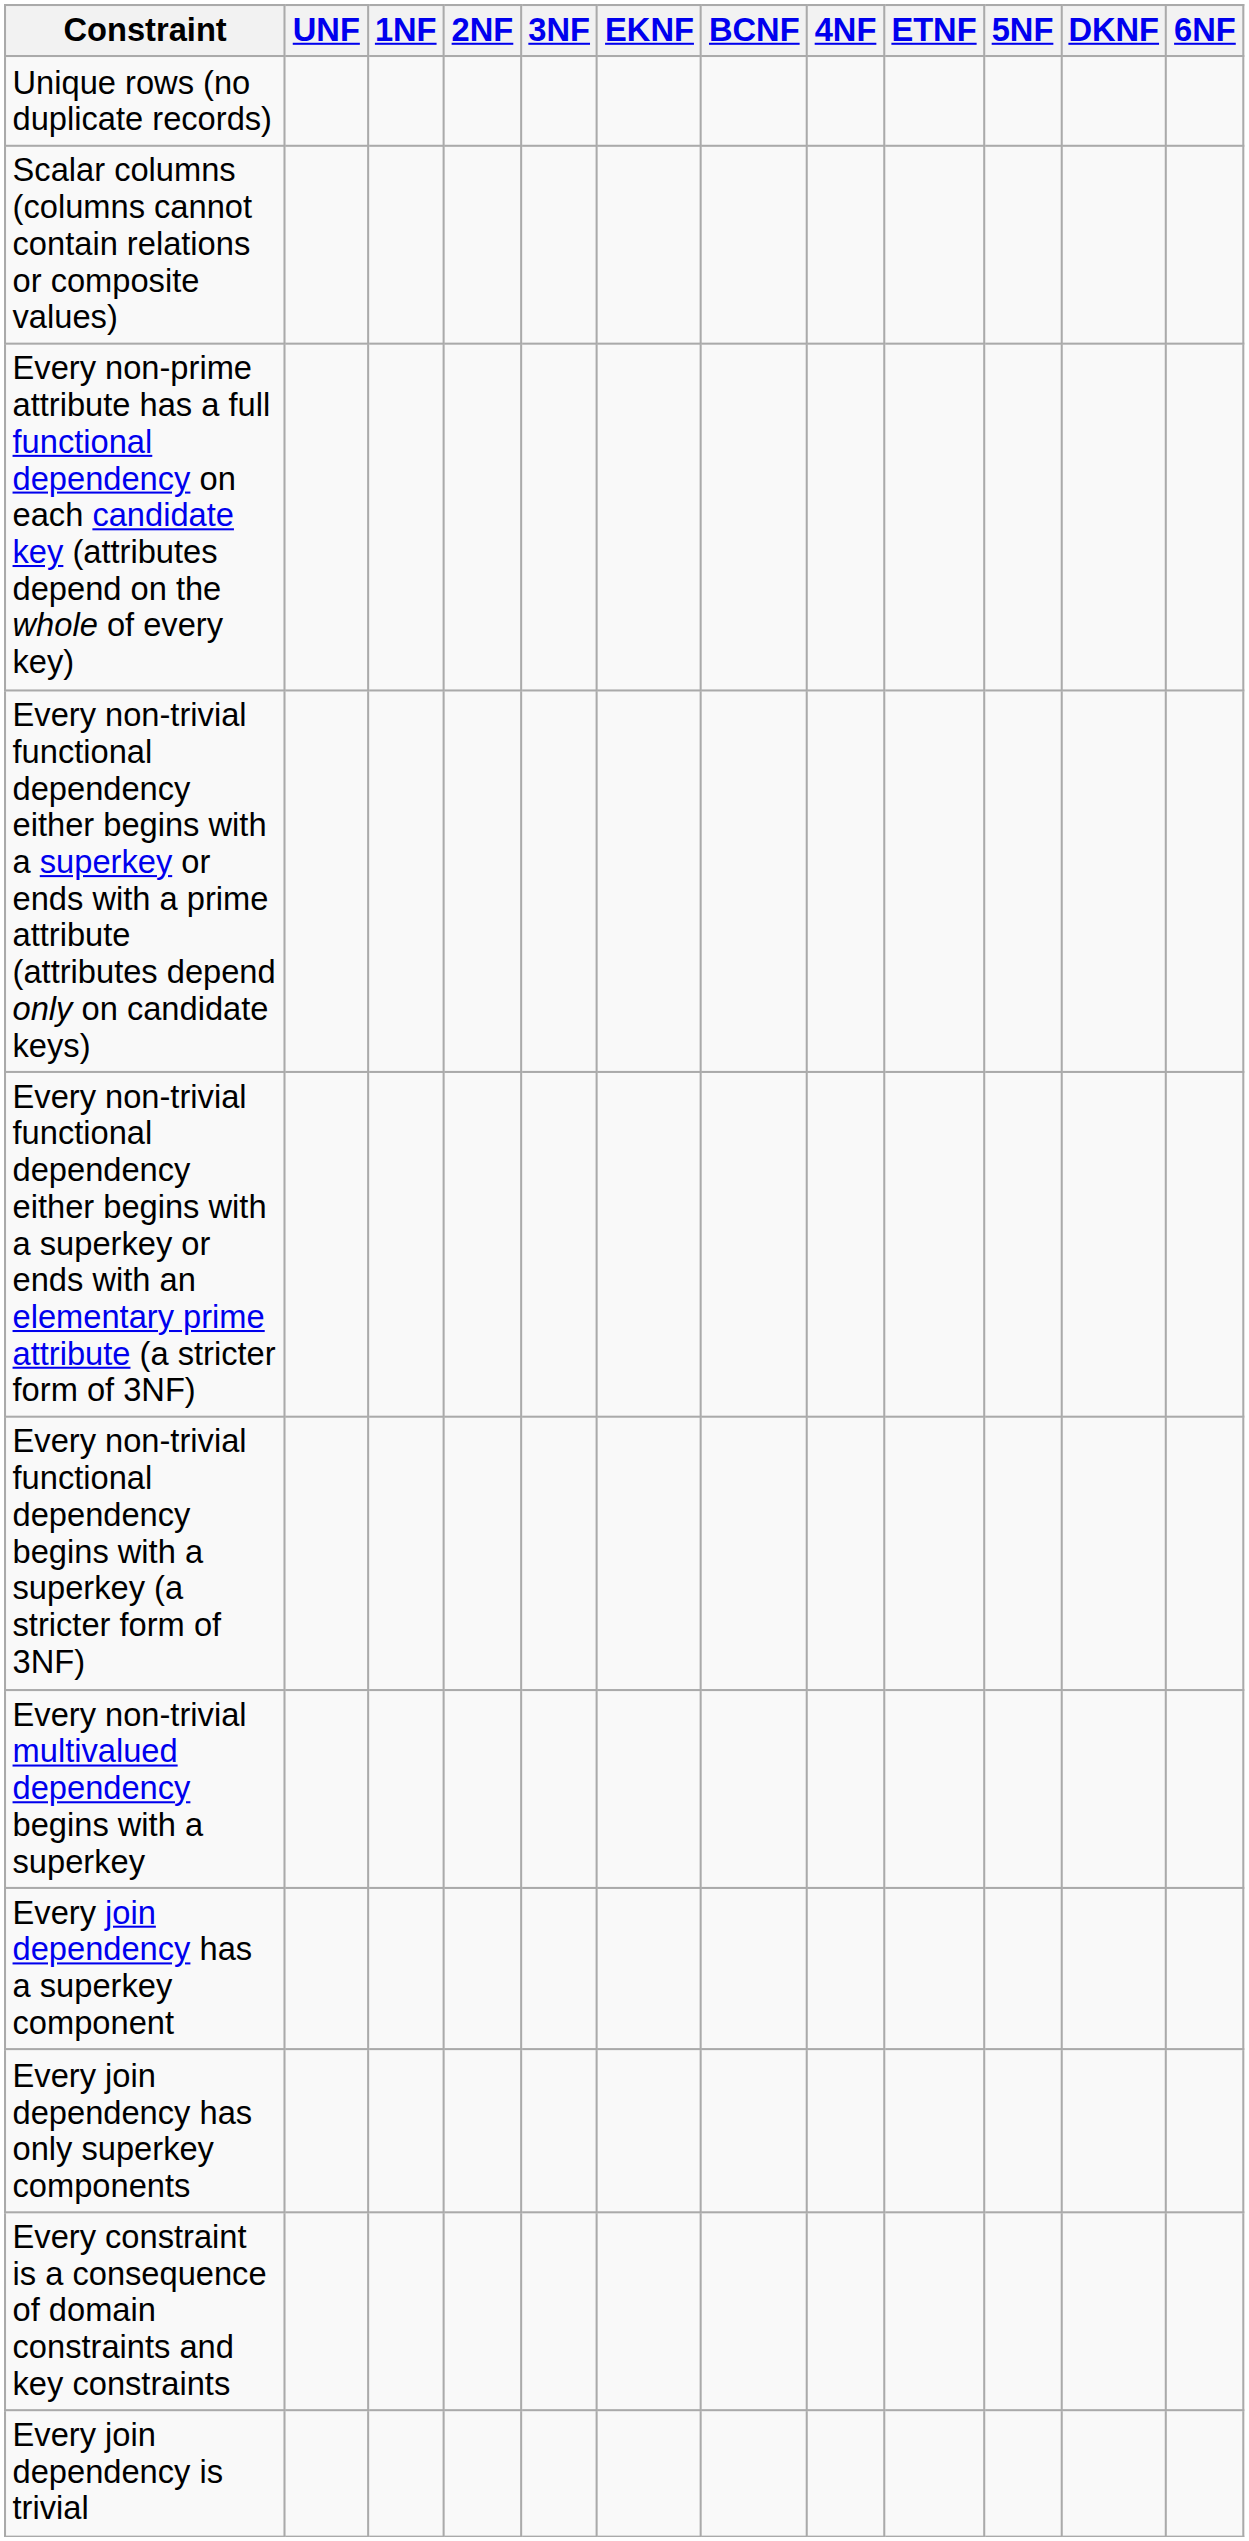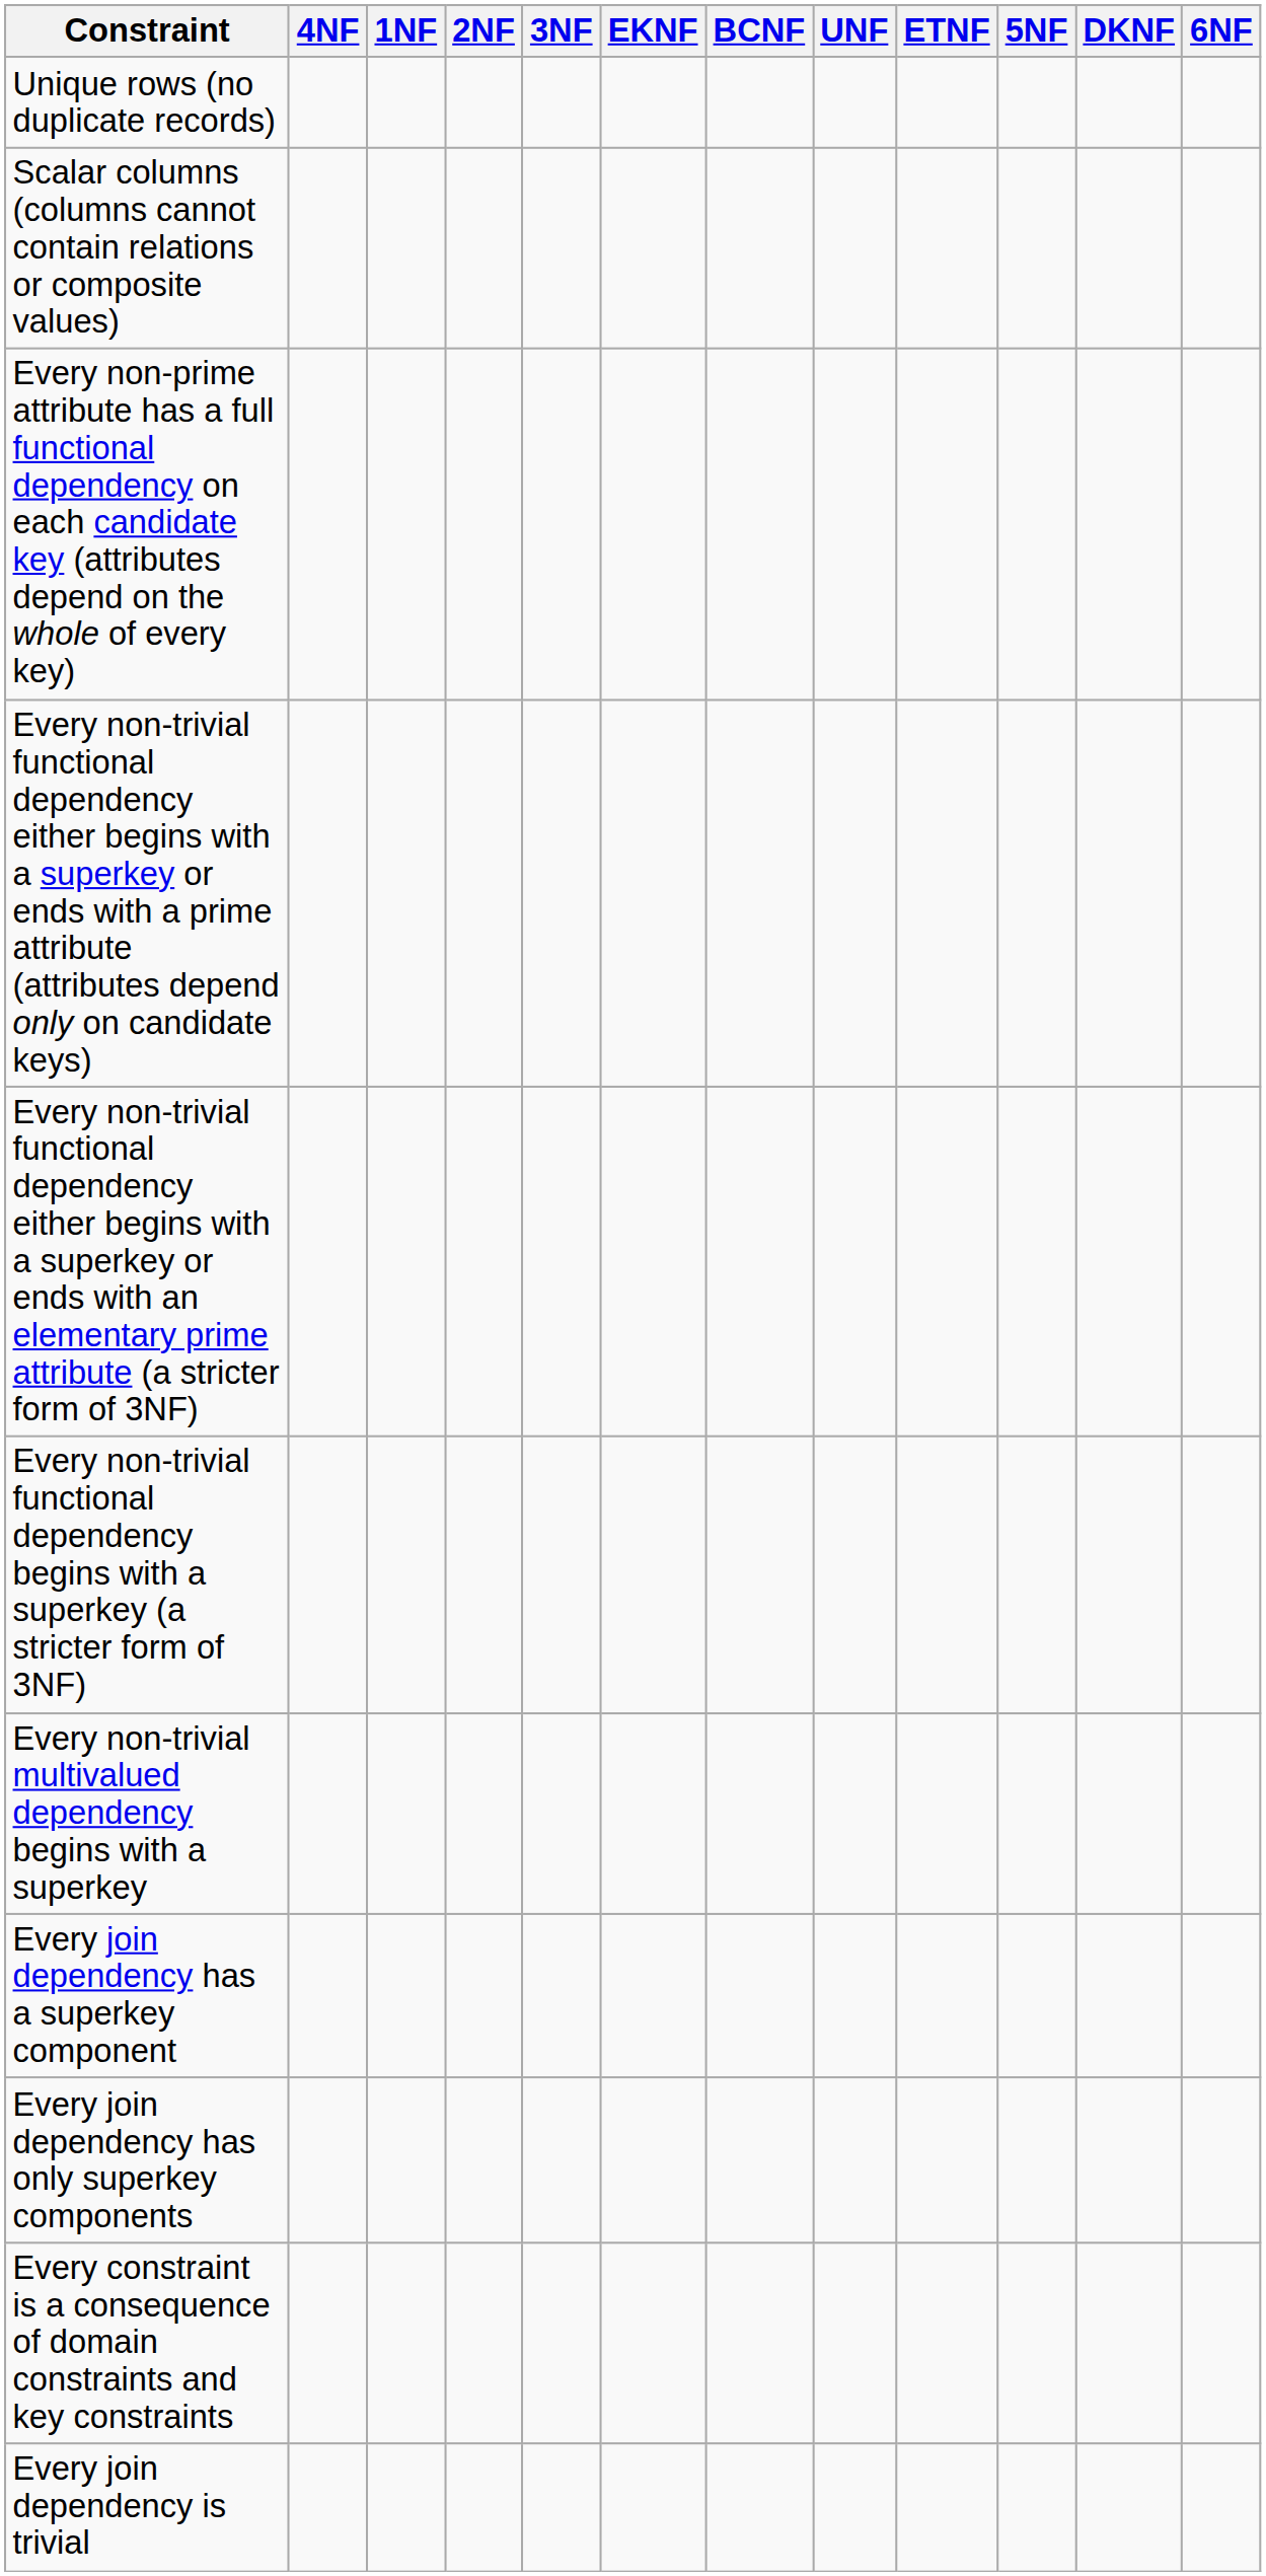 <table class="wikitable">
 <tr>
 <th>Constraint<br><span></span></th>
-<th scope="col"><a href='#'>UNF</a><br><span></span></th>
+<th scope="col"><a href='#'>4NF</a> <br><span></span></th>
 <th scope="col"><a href='#'>1NF</a> <br><span></span></th>
 <th scope="col"><a href='#'>2NF</a> <br><span></span></th>
 <th scope="col"><a href='#'>3NF</a> <br><span></span></th>
 <th scope="col"><a href='#'>EKNF</a><br><span></span></th>
 <th scope="col"><a href='#'>BCNF</a><br><span></span></th>
-<th scope="col"><a href='#'>4NF</a> <br><span></span></th>
+<th scope="col"><a href='#'>UNF</a><br><span></span></th>
 <th scope="col"><a href='#'>ETNF</a> <br><span></span></th>
 <th scope="col"><a href='#'>5NF</a> <br><span></span></th>
 <th scope="col"><a href='#'>DKNF</a> <br><span></span></th>
 <th scope="col"><a href='#'>6NF</a> <br><span></span></th>
 </tr>
 <tr>
 <td>Unique rows (no duplicate records)</td>
 <td></td>
 <td></td>
 <td></td>
 <td></td>
 <td></td>
 <td></td>
 <td></td>
 <td></td>
 <td></td>
 <td></td>
 <td></td>
 </tr>
 <tr>
 <td>Scalar columns (columns cannot contain relations or composite values)</td>
 <td></td>
 <td></td>
 <td></td>
 <td></td>
 <td></td>
 <td></td>
 <td></td>
 <td></td>
 <td></td>
 <td></td>
 <td></td>
 </tr>
 <tr>
 <td>Every non-prime attribute has a full <a href='#'>functional dependency</a> on each <a href='#'>candidate key</a> (attributes depend on the <em>whole</em> of every key)</td>
 <td></td>
 <td></td>
 <td></td>
 <td></td>
 <td></td>
 <td></td>
 <td></td>
 <td></td>
 <td></td>
 <td></td>
 <td></td>
 </tr>
 <tr>
 <td>Every non-trivial functional dependency either begins with a <a href='#'>superkey</a> or ends with a prime attribute (attributes depend <em>only</em> on candidate keys)</td>
 <td></td>
 <td></td>
 <td></td>
 <td></td>
 <td></td>
 <td></td>
 <td></td>
 <td></td>
 <td></td>
 <td></td>
 <td></td>
 </tr>
 <tr>
 <td>Every non-trivial functional dependency either begins with a superkey or ends with an <a href='#'>elementary prime attribute</a> (a stricter form of 3NF)</td>
 <td></td>
 <td></td>
 <td></td>
 <td></td>
 <td></td>
 <td></td>
 <td></td>
 <td></td>
 <td></td>
 <td></td>
 <td></td>
 </tr>
 <tr>
 <td>Every non-trivial functional dependency begins with a superkey (a stricter form of 3NF)</td>
 <td></td>
 <td></td>
 <td></td>
 <td></td>
 <td></td>
 <td></td>
 <td></td>
 <td></td>
 <td></td>
 <td></td>
 <td></td>
 </tr>
 <tr>
 <td>Every non-trivial <a href='#'>multivalued dependency</a> begins with a superkey</td>
 <td></td>
 <td></td>
 <td></td>
 <td></td>
 <td></td>
 <td></td>
 <td></td>
 <td></td>
 <td></td>
 <td></td>
 <td></td>
 </tr>
 <tr>
 <td>Every <a href='#'>join dependency</a> has a superkey component</td>
 <td></td>
 <td></td>
 <td></td>
 <td></td>
 <td></td>
 <td></td>
 <td></td>
 <td></td>
 <td></td>
 <td></td>
 <td></td>
 </tr>
 <tr>
 <td>Every join dependency has only superkey components</td>
 <td></td>
 <td></td>
 <td></td>
 <td></td>
 <td></td>
 <td></td>
 <td></td>
 <td></td>
 <td></td>
 <td></td>
 <td></td>
 </tr>
 <tr>
 <td>Every constraint is a consequence of domain constraints and key constraints</td>
 <td></td>
 <td></td>
 <td></td>
 <td></td>
 <td></td>
 <td></td>
 <td></td>
 <td></td>
 <td></td>
 <td></td>
 <td></td>
 </tr>
 <tr>
 <td>Every join dependency is trivial</td>
 <td></td>
 <td></td>
 <td></td>
 <td></td>
 <td></td>
 <td></td>
 <td></td>
 <td></td>
 <td></td>
 <td></td>
 <td></td>
 </tr>
 </table>
